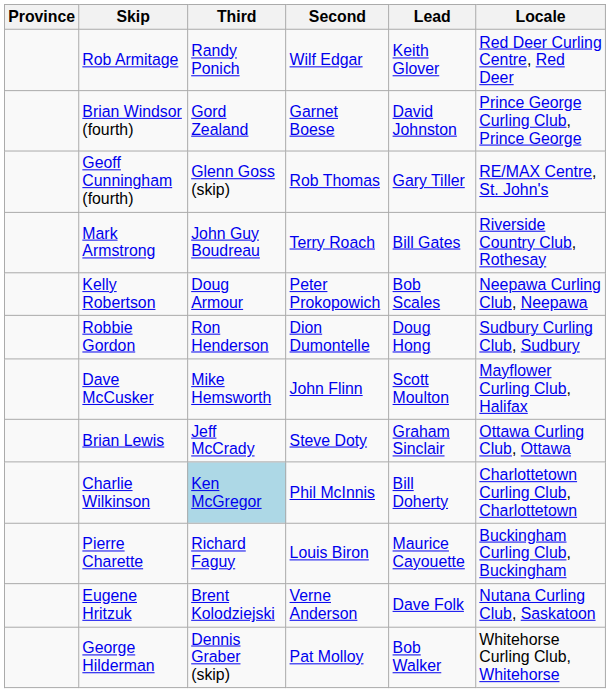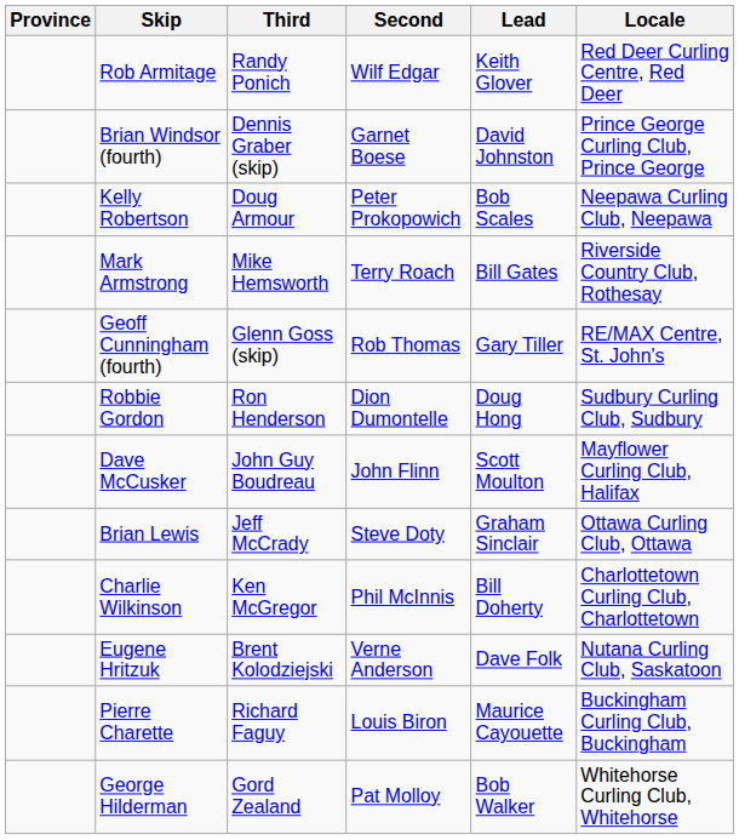 <table class="wikitable">
 <tr>
 <th>Province</th>
 <th>Skip</th>
 <th>Third</th>
 <th>Second</th>
 <th>Lead</th>
 <th>Locale</th>
 </tr>
 <tr>
 <td></td>
 <td><a href='#'>Rob Armitage</a></td>
 <td><a href='#'>Randy Ponich</a></td>
 <td><a href='#'>Wilf Edgar</a></td>
 <td><a href='#'>Keith Glover</a></td>
 <td><a href='#'>Red Deer Curling Centre</a>, <a href='#'>Red Deer</a></td>
 </tr>
 <tr>
 <td></td>
 <td><a href='#'>Brian Windsor</a> (fourth)</td>
-<td><a href='#'>Gord Zealand</a></td>
+<td><a href='#'>Dennis Graber</a> (skip)</td>
 <td><a href='#'>Garnet Boese</a></td>
 <td><a href='#'>David Johnston</a></td>
 <td><a href='#'>Prince George Curling Club</a>, <a href='#'>Prince George</a></td>
+</tr>
+<tr>
+<td></td>
+<td><a href='#'>Kelly Robertson</a></td>
+<td><a href='#'>Doug Armour</a></td>
+<td><a href='#'>Peter Prokopowich</a></td>
+<td><a href='#'>Bob Scales</a></td>
+<td><a href='#'>Neepawa Curling Club</a>, <a href='#'>Neepawa</a></td>
+</tr>
+<tr>
+<td></td>
+<td><a href='#'>Mark Armstrong</a></td>
+<td><a href='#'>Mike Hemsworth</a></td>
+<td><a href='#'>Terry Roach</a></td>
+<td><a href='#'>Bill Gates</a></td>
+<td><a href='#'>Riverside Country Club</a>, <a href='#'>Rothesay</a></td>
 </tr>
 <tr>
 <td></td>
 <td><a href='#'>Geoff Cunningham</a> (fourth)</td>
 <td><a href='#'>Glenn Goss</a> (skip)</td>
 <td><a href='#'>Rob Thomas</a></td>
 <td><a href='#'>Gary Tiller</a></td>
 <td><a href='#'>RE/MAX Centre</a>, <a href='#'>St. John's</a></td>
-</tr>
-<tr>
-<td></td>
-<td><a href='#'>Mark Armstrong</a></td>
-<td><a href='#'>John Guy Boudreau</a></td>
-<td><a href='#'>Terry Roach</a></td>
-<td><a href='#'>Bill Gates</a></td>
-<td><a href='#'>Riverside Country Club</a>, <a href='#'>Rothesay</a></td>
-</tr>
-<tr>
-<td></td>
-<td><a href='#'>Kelly Robertson</a></td>
-<td><a href='#'>Doug Armour</a></td>
-<td><a href='#'>Peter Prokopowich</a></td>
-<td><a href='#'>Bob Scales</a></td>
-<td><a href='#'>Neepawa Curling Club</a>, <a href='#'>Neepawa</a></td>
 </tr>
 <tr>
 <td></td>
 <td><a href='#'>Robbie Gordon</a></td>
 <td><a href='#'>Ron Henderson</a></td>
 <td><a href='#'>Dion Dumontelle</a></td>
 <td><a href='#'>Doug Hong</a></td>
 <td><a href='#'>Sudbury Curling Club</a>, <a href='#'>Sudbury</a></td>
 </tr>
 <tr>
 <td></td>
 <td><a href='#'>Dave McCusker</a></td>
-<td><a href='#'>Mike Hemsworth</a></td>
+<td><a href='#'>John Guy Boudreau</a></td>
 <td><a href='#'>John Flinn</a></td>
 <td><a href='#'>Scott Moulton</a></td>
 <td><a href='#'>Mayflower Curling Club</a>, <a href='#'>Halifax</a></td>
 </tr>
 <tr>
 <td></td>
 <td><a href='#'>Brian Lewis</a></td>
 <td><a href='#'>Jeff McCrady</a></td>
 <td><a href='#'>Steve Doty</a></td>
 <td><a href='#'>Graham Sinclair</a></td>
 <td><a href='#'>Ottawa Curling Club</a>, <a href='#'>Ottawa</a></td>
 </tr>
 <tr>
 <td></td>
 <td><a href='#'>Charlie Wilkinson</a></td>
-<td style="background: lightblue;"><a href='#'>Ken McGregor</a></td>
+<td><a href='#'>Ken McGregor</a></td>
 <td><a href='#'>Phil McInnis</a></td>
 <td><a href='#'>Bill Doherty</a></td>
 <td><a href='#'>Charlottetown Curling Club</a>, <a href='#'>Charlottetown</a></td>
+</tr>
+<tr>
+<td></td>
+<td><a href='#'>Eugene Hritzuk</a></td>
+<td><a href='#'>Brent Kolodziejski</a></td>
+<td><a href='#'>Verne Anderson</a></td>
+<td><a href='#'>Dave Folk</a></td>
+<td><a href='#'>Nutana Curling Club</a>, <a href='#'>Saskatoon</a></td>
 </tr>
 <tr>
 <td></td>
 <td><a href='#'>Pierre Charette</a></td>
 <td><a href='#'>Richard Faguy</a></td>
 <td><a href='#'>Louis Biron</a></td>
 <td><a href='#'>Maurice Cayouette</a></td>
 <td><a href='#'>Buckingham Curling Club</a>, <a href='#'>Buckingham</a></td>
 </tr>
 <tr>
 <td></td>
-<td><a href='#'>Eugene Hritzuk</a></td>
-<td><a href='#'>Brent Kolodziejski</a></td>
-<td><a href='#'>Verne Anderson</a></td>
-<td><a href='#'>Dave Folk</a></td>
-<td><a href='#'>Nutana Curling Club</a>, <a href='#'>Saskatoon</a></td>
-</tr>
-<tr>
-<td></td>
 <td><a href='#'>George Hilderman</a></td>
-<td><a href='#'>Dennis Graber</a> (skip)</td>
+<td><a href='#'>Gord Zealand</a></td>
 <td><a href='#'>Pat Molloy</a></td>
 <td><a href='#'>Bob Walker</a></td>
 <td>Whitehorse Curling Club, <a href='#'>Whitehorse</a></td>
 </tr>
 </table>
